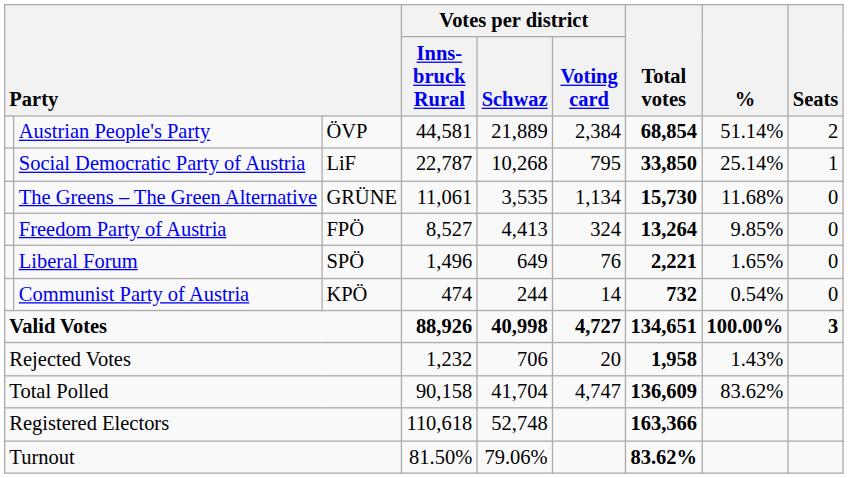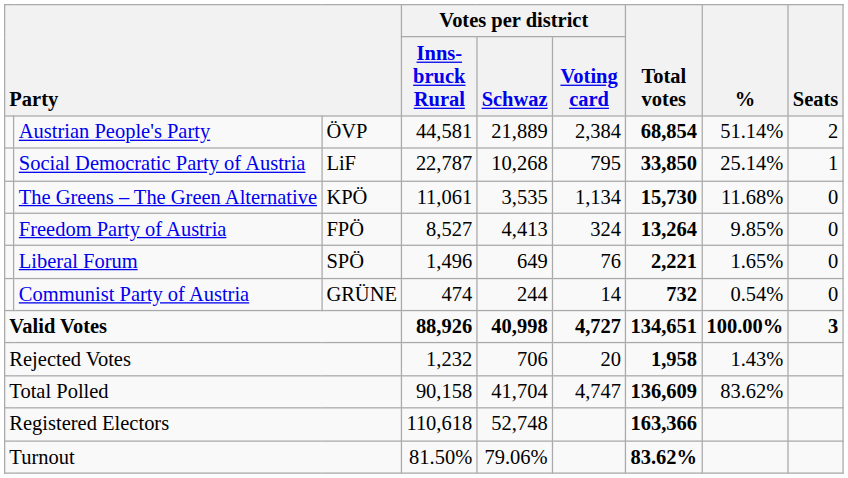 <table class="wikitable" border="1" style="text-align:right;">
 <tr>
 <th style="text-align:left;" valign=bottom rowspan=2 colspan=3>Party</th>
 <th colspan=3>Votes per district</th>
 <th align=center valign=bottom rowspan=2 width="50">Total<br>votes</th>
 <th align=center valign=bottom rowspan=2 width="50">%</th>
 <th align=center valign=bottom rowspan=2>Seats</th>
 </tr>
 <tr>
 <th align=center valign=bottom width="50"><a href='#'>Inns-<br>bruck<br>Rural</a></th>
 <th align=center valign=bottom width="50"><a href='#'>Schwaz</a></th>
 <th align=center valign=bottom width="50"><a href='#'>Voting<br>card</a></th>
 </tr>
 <tr>
 <td></td>
 <td align=left><a href='#'>Austrian People's Party</a></td>
 <td align=left>ÖVP</td>
 <td>44,581</td>
 <td>21,889</td>
 <td>2,384</td>
 <td><strong>68,854</strong></td>
 <td>51.14%</td>
 <td>2</td>
 </tr>
 <tr>
 <td></td>
 <td align=left><a href='#'>Social Democratic Party of Austria</a></td>
 <td align=left>LiF</td>
 <td>22,787</td>
 <td>10,268</td>
 <td>795</td>
 <td><strong>33,850</strong></td>
 <td>25.14%</td>
 <td>1</td>
 </tr>
 <tr>
 <td></td>
 <td align=left style="white-space: nowrap;"><a href='#'>The Greens – The Green Alternative</a></td>
-<td align=left>GRÜNE</td>
+<td align=left>KPÖ</td>
 <td>11,061</td>
 <td>3,535</td>
 <td>1,134</td>
 <td><strong>15,730</strong></td>
 <td>11.68%</td>
 <td>0</td>
 </tr>
 <tr>
 <td></td>
 <td align=left><a href='#'>Freedom Party of Austria</a></td>
 <td align=left>FPÖ</td>
 <td>8,527</td>
 <td>4,413</td>
 <td>324</td>
 <td><strong>13,264</strong></td>
 <td>9.85%</td>
 <td>0</td>
 </tr>
 <tr>
 <td></td>
 <td align=left><a href='#'>Liberal Forum</a></td>
 <td align=left>SPÖ</td>
 <td>1,496</td>
 <td>649</td>
 <td>76</td>
 <td><strong>2,221</strong></td>
 <td>1.65%</td>
 <td>0</td>
 </tr>
 <tr>
 <td></td>
 <td align=left><a href='#'>Communist Party of Austria</a></td>
-<td align=left>KPÖ</td>
+<td align=left>GRÜNE</td>
 <td>474</td>
 <td>244</td>
 <td>14</td>
 <td><strong>732</strong></td>
 <td>0.54%</td>
 <td>0</td>
 </tr>
 <tr style="font-weight:bold">
 <td align=left colspan=3>Valid Votes</td>
 <td>88,926</td>
 <td>40,998</td>
 <td>4,727</td>
 <td>134,651</td>
 <td>100.00%</td>
 <td>3</td>
 </tr>
 <tr>
 <td align=left colspan=3>Rejected Votes</td>
 <td>1,232</td>
 <td>706</td>
 <td>20</td>
 <td><strong>1,958</strong></td>
 <td>1.43%</td>
 <td></td>
 </tr>
 <tr>
 <td align=left colspan=3>Total Polled</td>
 <td>90,158</td>
 <td>41,704</td>
 <td>4,747</td>
 <td><strong>136,609</strong></td>
 <td>83.62%</td>
 <td></td>
 </tr>
 <tr>
 <td align=left colspan=3>Registered Electors</td>
 <td>110,618</td>
 <td>52,748</td>
 <td></td>
 <td><strong>163,366</strong></td>
 <td></td>
 <td></td>
 </tr>
 <tr>
 <td align=left colspan=3>Turnout</td>
 <td>81.50%</td>
 <td>79.06%</td>
 <td></td>
 <td><strong>83.62%</strong></td>
 <td></td>
 <td></td>
 </tr>
 </table>
